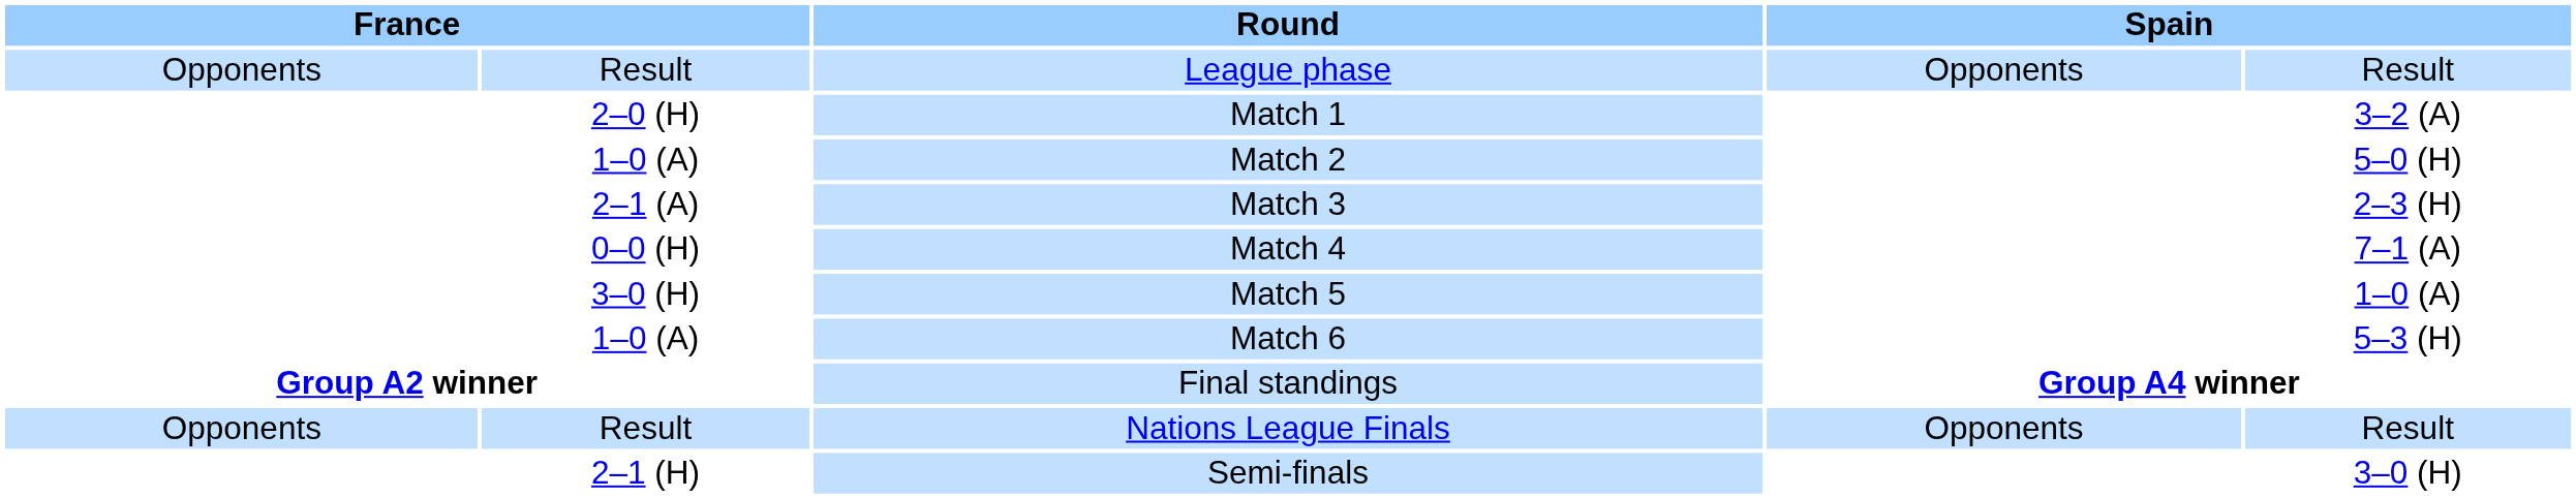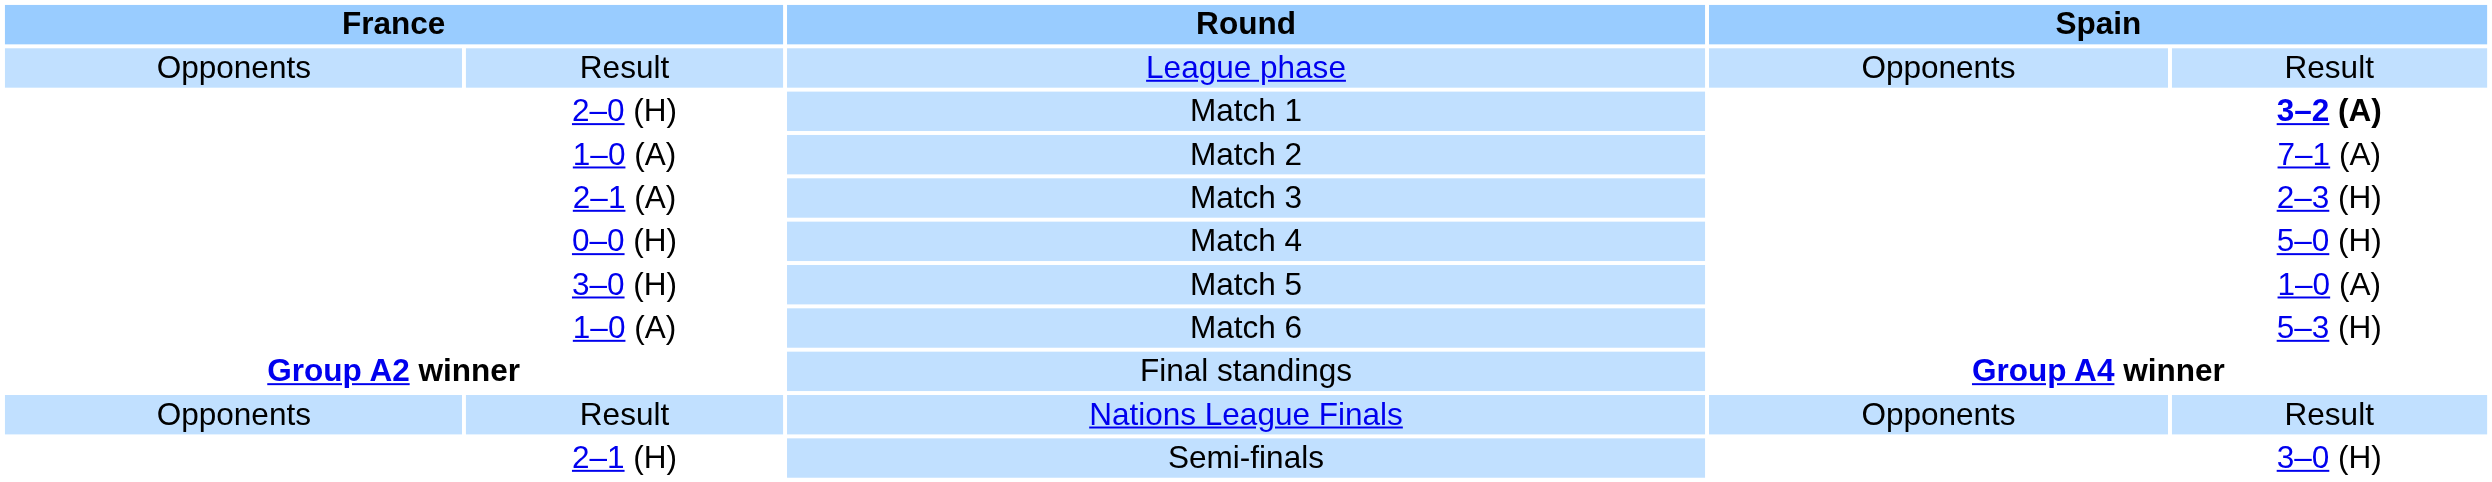 <table style="width:100%; text-align:center;">
 <tr style="vertical-align:top; background:#99CCFF;">
 <th colspan="2">France</th>
 <th>Round</th>
 <th colspan="2">Spain</th>
 </tr>
 <tr style="vertical-align:top; background:#C1E0FF;">
 <td>Opponents</td>
 <td>Result</td>
 <td><a href='#'>League phase</a></td>
 <td>Opponents</td>
 <td>Result</td>
 </tr>
 <tr>
 <td style="text-align:left"></td>
 <td><a href='#'>2–0</a> (H)</td>
 <td style="background:#C1E0FF">Match 1</td>
 <td style="text-align:left"></td>
-<td><a href='#'>3–2</a> (A)</td>
+<td><strong><a href='#'>3–2</a> (A)</strong></td>
 </tr>
 <tr>
 <td style="text-align:left"></td>
 <td><a href='#'>1–0</a> (A)</td>
 <td style="background:#C1E0FF">Match 2</td>
 <td style="text-align:left"></td>
-<td><a href='#'>5–0</a> (H)</td>
+<td><a href='#'>7–1</a> (A)</td>
 </tr>
 <tr>
 <td style="text-align:left"></td>
 <td><a href='#'>2–1</a> (A)</td>
 <td style="background:#C1E0FF">Match 3</td>
 <td style="text-align:left"></td>
 <td><a href='#'>2–3</a> (H)</td>
 </tr>
 <tr>
 <td style="text-align:left"></td>
 <td><a href='#'>0–0</a> (H)</td>
 <td style="background:#C1E0FF">Match 4</td>
 <td style="text-align:left"></td>
-<td><a href='#'>7–1</a> (A)</td>
+<td><a href='#'>5–0</a> (H)</td>
 </tr>
 <tr>
 <td style="text-align:left"></td>
 <td><a href='#'>3–0</a> (H)</td>
 <td style="background:#C1E0FF">Match 5</td>
 <td style="text-align:left"></td>
 <td><a href='#'>1–0</a> (A)</td>
 </tr>
 <tr>
 <td style="text-align:left"></td>
 <td><a href='#'>1–0</a> (A)</td>
 <td style="background:#C1E0FF">Match 6</td>
 <td style="text-align:left"></td>
 <td><a href='#'>5–3</a> (H)</td>
 </tr>
 <tr>
 <td colspan="2"><strong><a href='#'>Group A2</a> winner</strong><br><div></div></td>
 <td style="background:#C1E0FF">Final standings</td>
 <td colspan="2"><strong><a href='#'>Group A4</a> winner</strong><br><div></div></td>
 </tr>
 <tr style="vertical-align:top; background:#C1E0FF;">
 <td>Opponents</td>
 <td>Result</td>
 <td><a href='#'>Nations League Finals</a></td>
 <td>Opponents</td>
 <td>Result</td>
 </tr>
 <tr>
 <td style="text-align:left"></td>
 <td><a href='#'>2–1</a> (H)</td>
 <td style="background:#C1E0FF">Semi-finals</td>
 <td style="text-align:left"></td>
 <td><a href='#'>3–0</a> (H)</td>
 </tr>
 </table>
